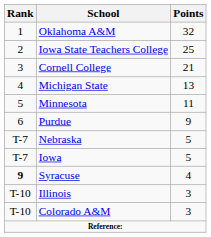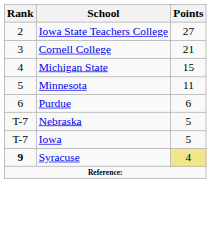 <table class="wikitable" style="text-align:center">
 <tr>
 <th>Rank</th>
 <th>School</th>
 <th>Points</th>
 </tr>
 <tr>
-<td>1</td>
-<td align=left><a href='#'>Oklahoma A&M</a></td>
-<td>32</td>
-</tr>
-<tr>
 <td>2</td>
 <td align=left><a href='#'>Iowa State Teachers College</a></td>
-<td>25</td>
+<td>27</td>
 </tr>
 <tr>
 <td>3</td>
 <td align=left><a href='#'>Cornell College</a></td>
 <td>21</td>
 </tr>
 <tr>
 <td>4</td>
 <td align=left><a href='#'>Michigan State</a></td>
-<td>13</td>
+<td>15</td>
 </tr>
 <tr>
 <td>5</td>
 <td align=left><a href='#'>Minnesota</a></td>
 <td>11</td>
 </tr>
 <tr>
 <td>6</td>
 <td align=left><a href='#'>Purdue</a></td>
-<td>9</td>
+<td>6</td>
 </tr>
 <tr>
 <td>T-7</td>
 <td align=left><a href='#'>Nebraska</a></td>
 <td>5</td>
 </tr>
 <tr>
 <td>T-7</td>
 <td align=left><a href='#'>Iowa</a></td>
 <td>5</td>
 </tr>
 <tr>
 <td><strong>9</strong></td>
 <td align=left><a href='#'>Syracuse</a></td>
-<td>4</td>
-</tr>
-<tr>
-<td>T-10</td>
-<td align=left><a href='#'>Illinois</a></td>
-<td>3</td>
-</tr>
-<tr>
-<td>T-10</td>
-<td align=left><a href='#'>Colorado A&M</a></td>
-<td>3</td>
+<td style="background: khaki;">4</td>
 </tr>
 <tr>
 <td colspan="3"  style="font-size:8pt; text-align:center;"><strong>Reference:</strong></td>
 </tr>
 </table>
